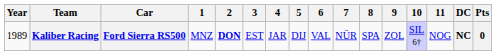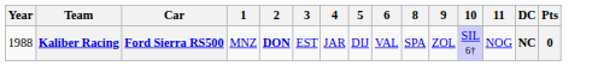 <table class="wikitable" style="text-align:center; font-size:90%">
 <tr>
 <th>Year</th>
 <th>Team</th>
 <th>Car</th>
 <th>1</th>
 <th>2</th>
 <th>3</th>
 <th>4</th>
 <th>5</th>
 <th>6</th>
-<th>7</th>
 <th>8</th>
 <th>9</th>
 <th>10</th>
 <th>11</th>
 <th>DC</th>
 <th>Pts</th>
 </tr>
 <tr>
-<td>1989</td>
+<td>1988</td>
 <th> <a href='#'>Kaliber Racing</a></th>
 <th><a href='#'>Ford Sierra RS500</a></th>
 <td><a href='#'>MNZ</a></td>
 <td><strong><a href='#'>DON</a></strong></td>
 <td><a href='#'>EST</a></td>
 <td><a href='#'>JAR</a></td>
 <td><a href='#'>DIJ</a></td>
 <td><a href='#'>VAL</a></td>
-<td><a href='#'>NÜR</a></td>
 <td><a href='#'>SPA</a></td>
 <td><a href='#'>ZOL</a></td>
 <td style="background:#CFCFFF;"><a href='#'>SIL</a><br><small>6†</small></td>
 <td><a href='#'>NOG</a></td>
 <th>NC</th>
 <th>0</th>
 </tr>
 </table>
